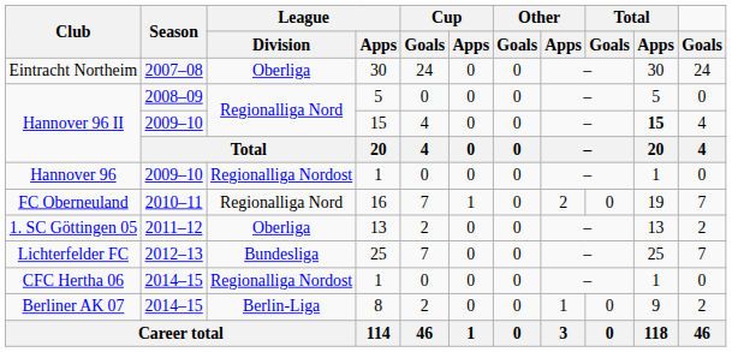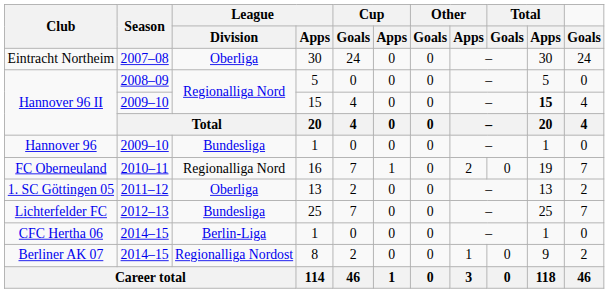 <table class="wikitable" style="text-align:center">
 <tr>
 <th rowspan="2">Club</th>
 <th rowspan="2">Season</th>
 <th colspan="2">League</th>
 <th colspan="2">Cup</th>
 <th colspan="2">Other</th>
 <th colspan="2">Total</th>
 </tr>
 <tr>
 <th>Division</th>
 <th>Apps</th>
 <th>Goals</th>
 <th>Apps</th>
 <th>Goals</th>
 <th>Apps</th>
 <th>Goals</th>
 <th>Apps</th>
 <th>Goals</th>
 </tr>
 <tr>
 <td>Eintracht Northeim</td>
 <td><a href='#'>2007–08</a></td>
 <td><a href='#'>Oberliga</a></td>
 <td>30</td>
 <td>24</td>
 <td>0</td>
 <td>0</td>
 <td colspan="2">–</td>
 <td>30</td>
 <td>24</td>
 </tr>
 <tr>
 <td rowspan="3"><a href='#'>Hannover 96 II</a></td>
 <td><a href='#'>2008–09</a></td>
 <td rowspan="2"><a href='#'>Regionalliga Nord</a></td>
 <td>5</td>
 <td>0</td>
 <td>0</td>
 <td>0</td>
 <td colspan="2">–</td>
 <td>5</td>
 <td>0</td>
 </tr>
 <tr>
 <td><a href='#'>2009–10</a></td>
 <td>15</td>
 <td>4</td>
 <td>0</td>
 <td>0</td>
 <td colspan="2">–</td>
 <td><strong>15</strong></td>
 <td>4</td>
 </tr>
 <tr>
 <th colspan="2">Total</th>
 <th>20</th>
 <th>4</th>
 <th>0</th>
 <th>0</th>
 <th colspan="2">–</th>
 <th>20</th>
 <th>4</th>
 </tr>
 <tr>
 <td><a href='#'>Hannover 96</a></td>
 <td><a href='#'>2009–10</a></td>
-<td><a href='#'>Regionalliga Nordost</a></td>
+<td><a href='#'>Bundesliga</a></td>
 <td>1</td>
 <td>0</td>
 <td>0</td>
 <td>0</td>
 <td colspan="2">–</td>
 <td>1</td>
 <td>0</td>
 </tr>
 <tr>
 <td><a href='#'>FC Oberneuland</a></td>
 <td><a href='#'>2010–11</a></td>
 <td>Regionalliga Nord</td>
 <td>16</td>
 <td>7</td>
 <td>1</td>
 <td>0</td>
 <td>2</td>
 <td>0</td>
 <td>19</td>
 <td>7</td>
 </tr>
 <tr>
 <td><a href='#'>1. SC Göttingen 05</a></td>
 <td><a href='#'>2011–12</a></td>
 <td><a href='#'>Oberliga</a></td>
 <td>13</td>
 <td>2</td>
 <td>0</td>
 <td>0</td>
 <td colspan="2">–</td>
 <td>13</td>
 <td>2</td>
 </tr>
 <tr>
 <td><a href='#'>Lichterfelder FC</a></td>
 <td><a href='#'>2012–13</a></td>
 <td><a href='#'>Bundesliga</a></td>
 <td>25</td>
 <td>7</td>
 <td>0</td>
 <td>0</td>
 <td colspan="2">–</td>
 <td>25</td>
 <td>7</td>
 </tr>
 <tr>
 <td><a href='#'>CFC Hertha 06</a></td>
 <td><a href='#'>2014–15</a></td>
-<td><a href='#'>Regionalliga Nordost</a></td>
+<td><a href='#'>Berlin-Liga</a></td>
 <td>1</td>
 <td>0</td>
 <td>0</td>
 <td>0</td>
 <td colspan="2">–</td>
 <td>1</td>
 <td>0</td>
 </tr>
 <tr>
 <td><a href='#'>Berliner AK 07</a></td>
 <td><a href='#'>2014–15</a></td>
-<td><a href='#'>Berlin-Liga</a></td>
+<td><a href='#'>Regionalliga Nordost</a></td>
 <td>8</td>
 <td>2</td>
 <td>0</td>
 <td>0</td>
 <td>1</td>
 <td>0</td>
 <td>9</td>
 <td>2</td>
 </tr>
 <tr>
 <th colspan="3">Career total</th>
 <th>114</th>
 <th>46</th>
 <th>1</th>
 <th>0</th>
 <th>3</th>
 <th>0</th>
 <th>118</th>
 <th>46</th>
 </tr>
 </table>
